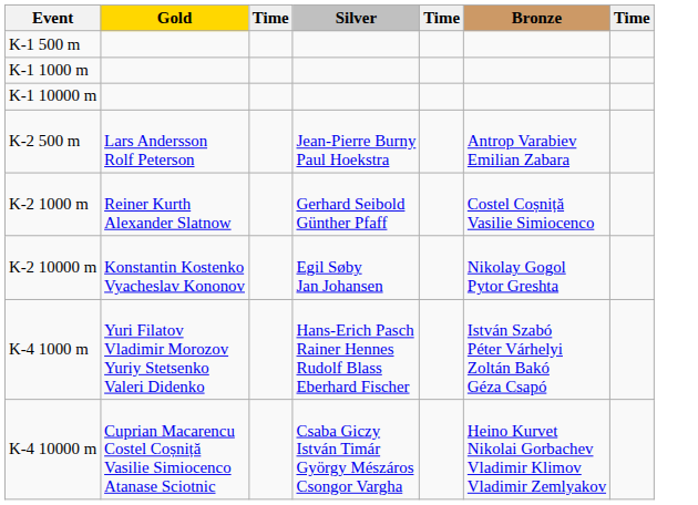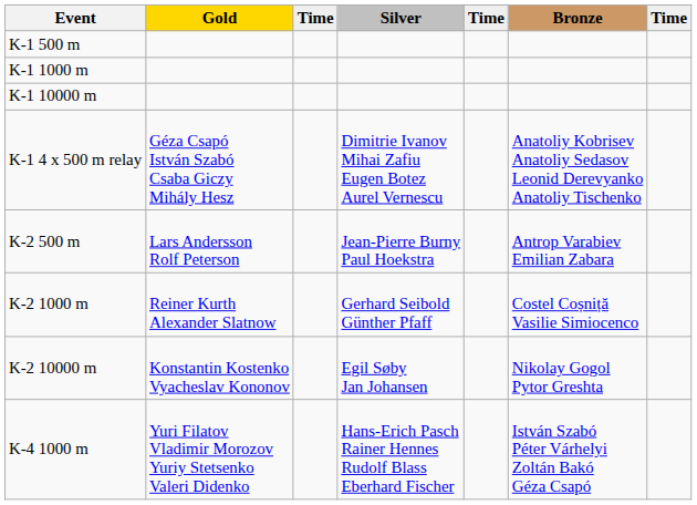 <table class="wikitable">
 <tr>
 <th>Event</th>
 <td align=center bgcolor="gold"><strong>Gold</strong></td>
 <td align=center bgcolor="EFEFEF"><strong>Time</strong></td>
 <td align=center bgcolor="silver"><strong>Silver</strong></td>
 <td align=center bgcolor="EFEFEF"><strong>Time</strong></td>
 <td align=center bgcolor="CC9966"><strong>Bronze</strong></td>
 <td align=center bgcolor="EFEFEF"><strong>Time</strong></td>
 </tr>
 <tr>
 <td>K-1 500 m</td>
 <td></td>
 <td></td>
 <td></td>
 <td></td>
 <td></td>
 <td></td>
 </tr>
 <tr>
 <td>K-1 1000 m</td>
 <td></td>
 <td></td>
 <td></td>
 <td></td>
 <td></td>
 <td></td>
 </tr>
 <tr>
 <td>K-1 10000 m</td>
 <td></td>
 <td></td>
 <td></td>
 <td></td>
 <td></td>
 <td></td>
 </tr>
 <tr>
+<td>K-1 4 x 500 m relay</td>
+<td><br><a href='#'>Géza Csapó</a><br><a href='#'>István Szabó</a><br><a href='#'>Csaba Giczy</a><br><a href='#'>Mihály Hesz</a></td>
+<td></td>
+<td><br><a href='#'>Dimitrie Ivanov</a><br><a href='#'>Mihai Zafiu</a><br><a href='#'>Eugen Botez</a><br><a href='#'>Aurel Vernescu</a></td>
+<td></td>
+<td><br><a href='#'>Anatoliy Kobrisev</a><br><a href='#'>Anatoliy Sedasov</a><br><a href='#'>Leonid Derevyanko</a><br><a href='#'>Anatoliy Tischenko</a></td>
+<td></td>
+</tr>
+<tr>
 <td>K-2 500 m</td>
 <td><br><a href='#'>Lars Andersson</a><br><a href='#'>Rolf Peterson</a></td>
 <td></td>
 <td><br><a href='#'>Jean-Pierre Burny</a><br><a href='#'>Paul Hoekstra</a></td>
 <td></td>
 <td><br><a href='#'>Antrop Varabiev</a><br><a href='#'>Emilian Zabara</a></td>
 <td></td>
 </tr>
 <tr>
 <td>K-2 1000 m</td>
 <td><br><a href='#'>Reiner Kurth</a><br><a href='#'>Alexander Slatnow</a></td>
 <td></td>
 <td><br><a href='#'>Gerhard Seibold</a><br><a href='#'>Günther Pfaff</a></td>
 <td></td>
 <td><br><a href='#'>Costel Coșniță</a><br><a href='#'>Vasilie Simiocenco</a></td>
 <td></td>
 </tr>
 <tr>
 <td>K-2 10000 m</td>
 <td><br><a href='#'>Konstantin Kostenko</a><br><a href='#'>Vyacheslav Kononov</a></td>
 <td></td>
 <td><br><a href='#'>Egil Søby</a><br><a href='#'>Jan Johansen</a></td>
 <td></td>
 <td><br><a href='#'>Nikolay Gogol</a><br><a href='#'>Pytor Greshta</a></td>
 <td></td>
 </tr>
 <tr>
 <td>K-4 1000 m</td>
 <td><br><a href='#'>Yuri Filatov</a><br><a href='#'>Vladimir Morozov</a><br><a href='#'>Yuriy Stetsenko</a><br><a href='#'>Valeri Didenko</a></td>
 <td></td>
 <td><br><a href='#'>Hans-Erich Pasch</a><br><a href='#'>Rainer Hennes</a><br><a href='#'>Rudolf Blass</a><br><a href='#'>Eberhard Fischer</a></td>
 <td></td>
 <td><br><a href='#'>István Szabó</a><br><a href='#'>Péter Várhelyi</a><br><a href='#'>Zoltán Bakó</a><br><a href='#'>Géza Csapó</a></td>
 <td></td>
 </tr>
-<tr>
-<td>K-4 10000 m</td>
-<td><br><a href='#'>Cuprian Macarencu</a><br><a href='#'>Costel Coșniță</a><br><a href='#'>Vasilie Simiocenco</a><br><a href='#'>Atanase Sciotnic</a></td>
-<td></td>
-<td><br><a href='#'>Csaba Giczy</a><br><a href='#'>István Timár</a><br><a href='#'>György Mészáros</a><br><a href='#'>Csongor Vargha</a></td>
-<td></td>
-<td><br><a href='#'>Heino Kurvet</a><br><a href='#'>Nikolai Gorbachev</a><br><a href='#'>Vladimir Klimov</a><br><a href='#'>Vladimir Zemlyakov</a></td>
-<td></td>
-</tr>
 </table>
